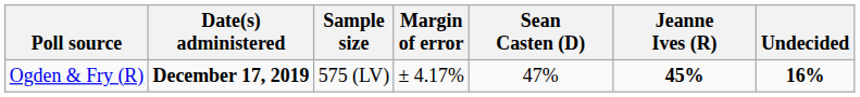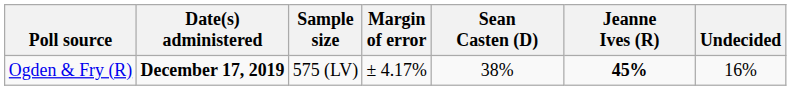 <table class="wikitable" style="font-size:90%;text-align:center;">
 <tr valign=bottom>
 <th>Poll source</th>
 <th>Date(s)<br>administered</th>
 <th>Sample<br>size</th>
 <th>Margin<br>of error</th>
 <th style="width:100px;">Sean<br>Casten (D)</th>
 <th style="width:100px;">Jeanne<br>Ives (R)</th>
 <th>Undecided</th>
 </tr>
 <tr>
 <td><a href='#'>Ogden & Fry (R)</a></td>
 <td><strong>December 17, 2019</strong></td>
 <td>575 (LV)</td>
 <td>± 4.17%</td>
-<td>47%</td>
+<td>38%</td>
 <td><strong>45%</strong></td>
-<td><strong>16%</strong></td>
+<td>16%</td>
 </tr>
 </table>
